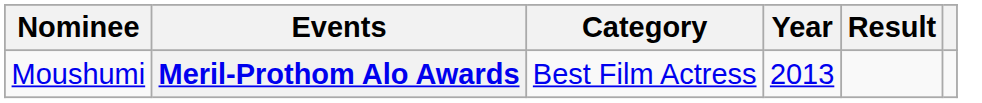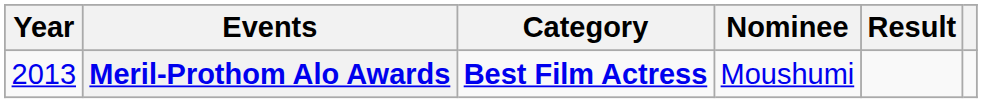 <table class="wikitable">
 <tr>
-<th>Nominee</th>
+<th>Year</th>
 <th>Events</th>
 <th>Category</th>
-<th>Year</th>
+<th>Nominee</th>
 <th>Result</th>
 <th></th>
 </tr>
 <tr>
+<td><a href='#'>2013</a></td>
+<th><a href='#'>Meril-Prothom Alo Awards</a></th>
+<td><strong><a href='#'>Best Film Actress</a></strong></td>
 <td><a href='#'>Moushumi</a></td>
-<th><a href='#'>Meril-Prothom Alo Awards</a></th>
-<td><a href='#'>Best Film Actress</a></td>
-<td><a href='#'>2013</a></td>
 <td></td>
 <td></td>
 </tr>
 </table>
